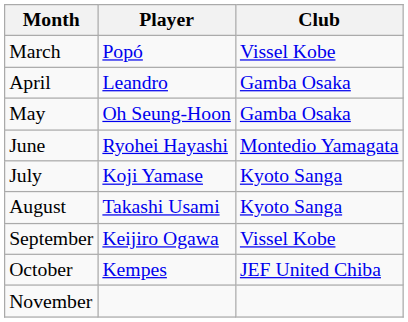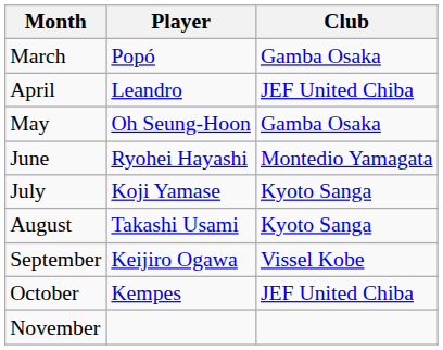 <table class="wikitable">
 <tr>
 <th>Month</th>
 <th>Player</th>
 <th>Club</th>
 </tr>
 <tr>
 <td>March</td>
 <td> <a href='#'>Popó</a></td>
-<td><a href='#'>Vissel Kobe</a></td>
+<td><a href='#'>Gamba Osaka</a></td>
 </tr>
 <tr>
 <td>April</td>
 <td> <a href='#'>Leandro</a></td>
-<td><a href='#'>Gamba Osaka</a></td>
+<td><a href='#'>JEF United Chiba</a></td>
 </tr>
 <tr>
 <td>May</td>
 <td> <a href='#'>Oh Seung-Hoon</a></td>
 <td><a href='#'>Gamba Osaka</a></td>
 </tr>
 <tr>
 <td>June</td>
 <td> <a href='#'>Ryohei Hayashi</a></td>
 <td><a href='#'>Montedio Yamagata</a></td>
 </tr>
 <tr>
 <td>July</td>
 <td> <a href='#'>Koji Yamase</a></td>
 <td><a href='#'>Kyoto Sanga</a></td>
 </tr>
 <tr>
 <td>August</td>
 <td> <a href='#'>Takashi Usami</a></td>
 <td><a href='#'>Kyoto Sanga</a></td>
 </tr>
 <tr>
 <td>September</td>
 <td> <a href='#'>Keijiro Ogawa</a></td>
 <td><a href='#'>Vissel Kobe</a></td>
 </tr>
 <tr>
 <td>October</td>
 <td> <a href='#'>Kempes</a></td>
 <td><a href='#'>JEF United Chiba</a></td>
 </tr>
 <tr>
 <td>November</td>
 <td></td>
 <td></td>
 </tr>
 </table>
